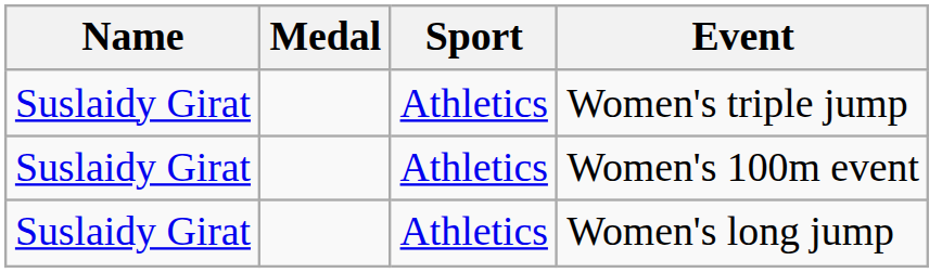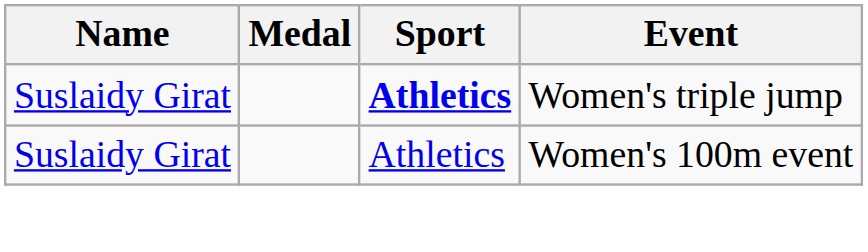 <table class="wikitable sortable">
 <tr>
 <th>Name</th>
 <th>Medal</th>
 <th>Sport</th>
 <th>Event</th>
 </tr>
 <tr>
 <td><a href='#'>Suslaidy Girat</a></td>
 <td></td>
-<td><a href='#'>Athletics</a></td>
+<td><strong><a href='#'>Athletics</a></strong></td>
 <td>Women's triple jump</td>
 </tr>
 <tr>
 <td><a href='#'>Suslaidy Girat</a></td>
 <td></td>
 <td><a href='#'>Athletics</a></td>
 <td>Women's 100m event</td>
 </tr>
-<tr>
-<td><a href='#'>Suslaidy Girat</a></td>
-<td></td>
-<td><a href='#'>Athletics</a></td>
-<td>Women's long jump</td>
-</tr>
 </table>
